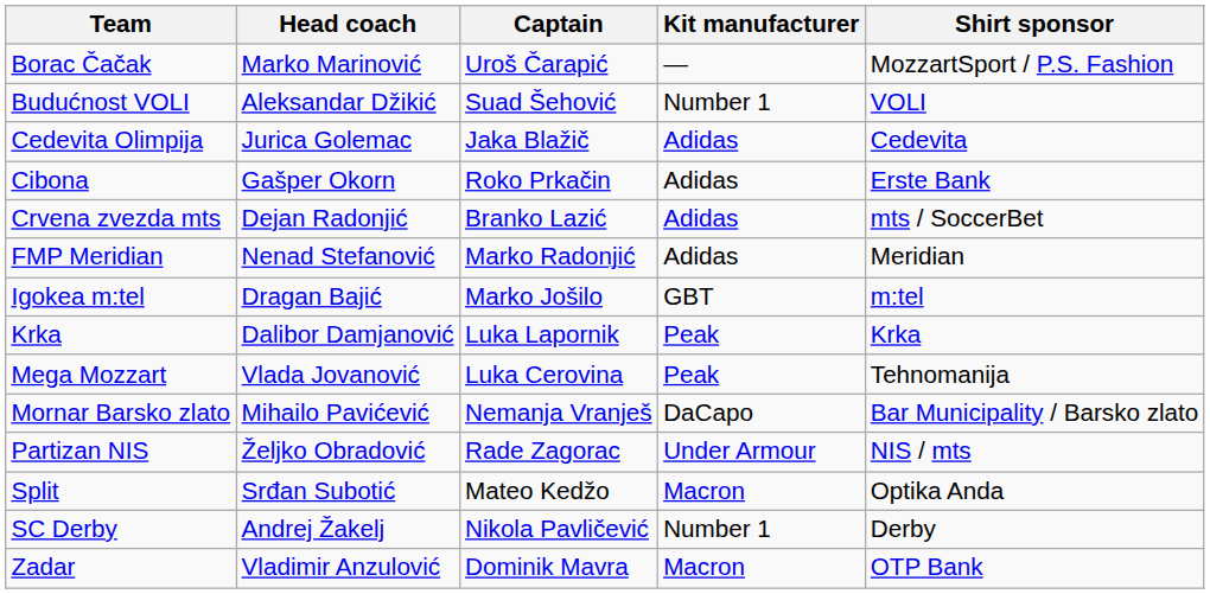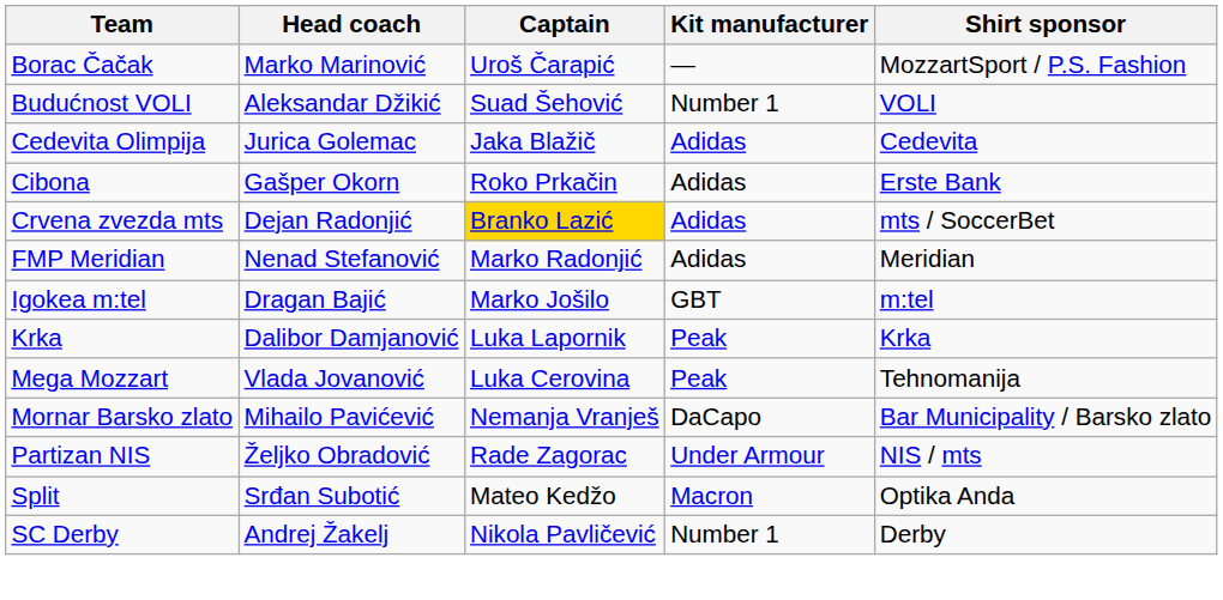 <table class="wikitable sortable">
 <tr>
 <th>Team</th>
 <th>Head coach</th>
 <th>Captain</th>
 <th>Kit manufacturer</th>
 <th>Shirt sponsor</th>
 </tr>
 <tr>
 <td><a href='#'>Borac Čačak</a></td>
 <td> <a href='#'>Marko Marinović</a></td>
 <td> <a href='#'>Uroš Čarapić</a></td>
 <td>—</td>
 <td>MozzartSport / <a href='#'>P.S. Fashion</a></td>
 </tr>
 <tr>
 <td><a href='#'>Budućnost VOLI</a></td>
 <td> <a href='#'>Aleksandar Džikić</a></td>
 <td> <a href='#'>Suad Šehović</a></td>
 <td>Number 1</td>
 <td><a href='#'>VOLI</a></td>
 </tr>
 <tr>
 <td><a href='#'>Cedevita Olimpija</a></td>
 <td> <a href='#'>Jurica Golemac</a></td>
 <td> <a href='#'>Jaka Blažič</a></td>
 <td><a href='#'>Adidas</a></td>
 <td><a href='#'>Cedevita</a></td>
 </tr>
 <tr>
 <td><a href='#'>Cibona</a></td>
 <td> <a href='#'>Gašper Okorn</a></td>
 <td> <a href='#'>Roko Prkačin</a></td>
 <td>Adidas</td>
 <td><a href='#'>Erste Bank</a></td>
 </tr>
 <tr>
 <td><a href='#'>Crvena zvezda mts</a></td>
 <td> <a href='#'>Dejan Radonjić</a></td>
-<td> <a href='#'>Branko Lazić</a></td>
+<td style="background: gold;"> <a href='#'>Branko Lazić</a></td>
 <td><a href='#'>Adidas</a></td>
 <td><a href='#'>mts</a> / SoccerBet</td>
 </tr>
 <tr>
 <td><a href='#'>FMP Meridian</a></td>
 <td> <a href='#'>Nenad Stefanović</a></td>
 <td> <a href='#'>Marko Radonjić</a></td>
 <td>Adidas</td>
 <td>Meridian</td>
 </tr>
 <tr>
 <td><a href='#'>Igokea m:tel</a></td>
 <td> <a href='#'>Dragan Bajić</a></td>
 <td> <a href='#'>Marko Jošilo</a></td>
 <td>GBT</td>
 <td><a href='#'>m:tel</a></td>
 </tr>
 <tr>
 <td><a href='#'>Krka</a></td>
 <td> <a href='#'>Dalibor Damjanović</a></td>
 <td> <a href='#'>Luka Lapornik</a></td>
 <td><a href='#'>Peak</a></td>
 <td><a href='#'>Krka</a></td>
 </tr>
 <tr>
 <td><a href='#'>Mega Mozzart</a></td>
 <td> <a href='#'>Vlada Jovanović</a></td>
 <td> <a href='#'>Luka Cerovina</a></td>
 <td><a href='#'>Peak</a></td>
 <td>Tehnomanija</td>
 </tr>
 <tr>
 <td><a href='#'>Mornar Barsko zlato</a></td>
 <td> <a href='#'>Mihailo Pavićević</a></td>
 <td> <a href='#'>Nemanja Vranješ</a></td>
 <td>DaCapo</td>
 <td><a href='#'>Bar Municipality</a> / Barsko zlato</td>
 </tr>
 <tr>
 <td><a href='#'>Partizan NIS</a></td>
 <td> <a href='#'>Željko Obradović</a></td>
 <td> <a href='#'>Rade Zagorac</a></td>
 <td><a href='#'>Under Armour</a></td>
 <td><a href='#'>NIS</a> / <a href='#'>mts</a></td>
 </tr>
 <tr>
 <td><a href='#'>Split</a></td>
 <td> <a href='#'>Srđan Subotić</a></td>
 <td> Mateo Kedžo</td>
 <td><a href='#'>Macron</a></td>
 <td>Optika Anda</td>
 </tr>
 <tr>
 <td><a href='#'>SC Derby</a></td>
 <td> <a href='#'>Andrej Žakelj</a></td>
 <td> <a href='#'>Nikola Pavličević</a></td>
 <td>Number 1</td>
 <td>Derby</td>
 </tr>
-<tr>
-<td><a href='#'>Zadar</a></td>
-<td> <a href='#'>Vladimir Anzulović</a></td>
-<td> <a href='#'>Dominik Mavra</a></td>
-<td><a href='#'>Macron</a></td>
-<td><a href='#'>OTP Bank</a></td>
-</tr>
 </table>
